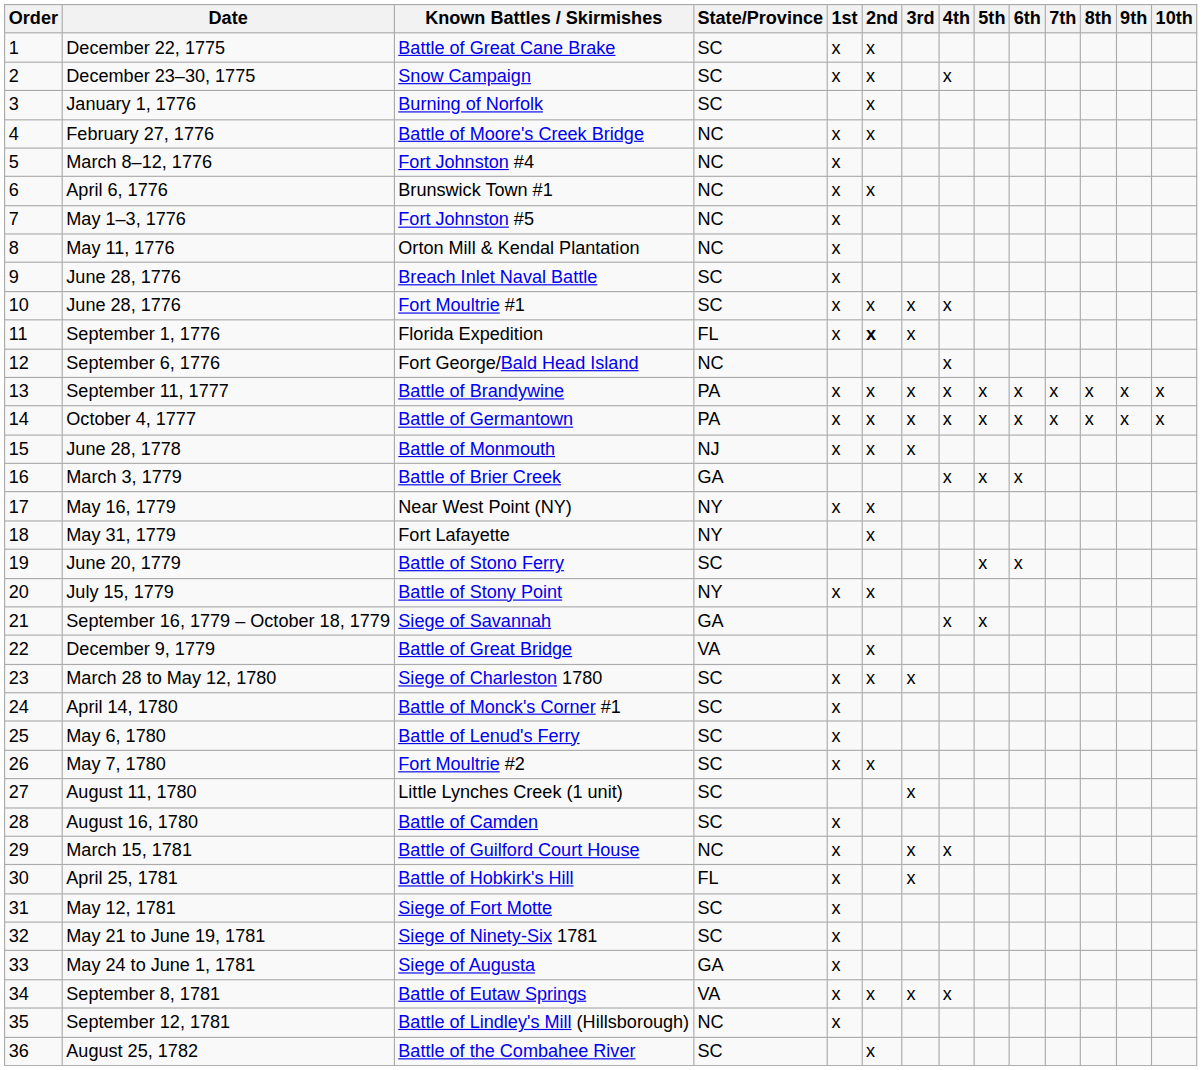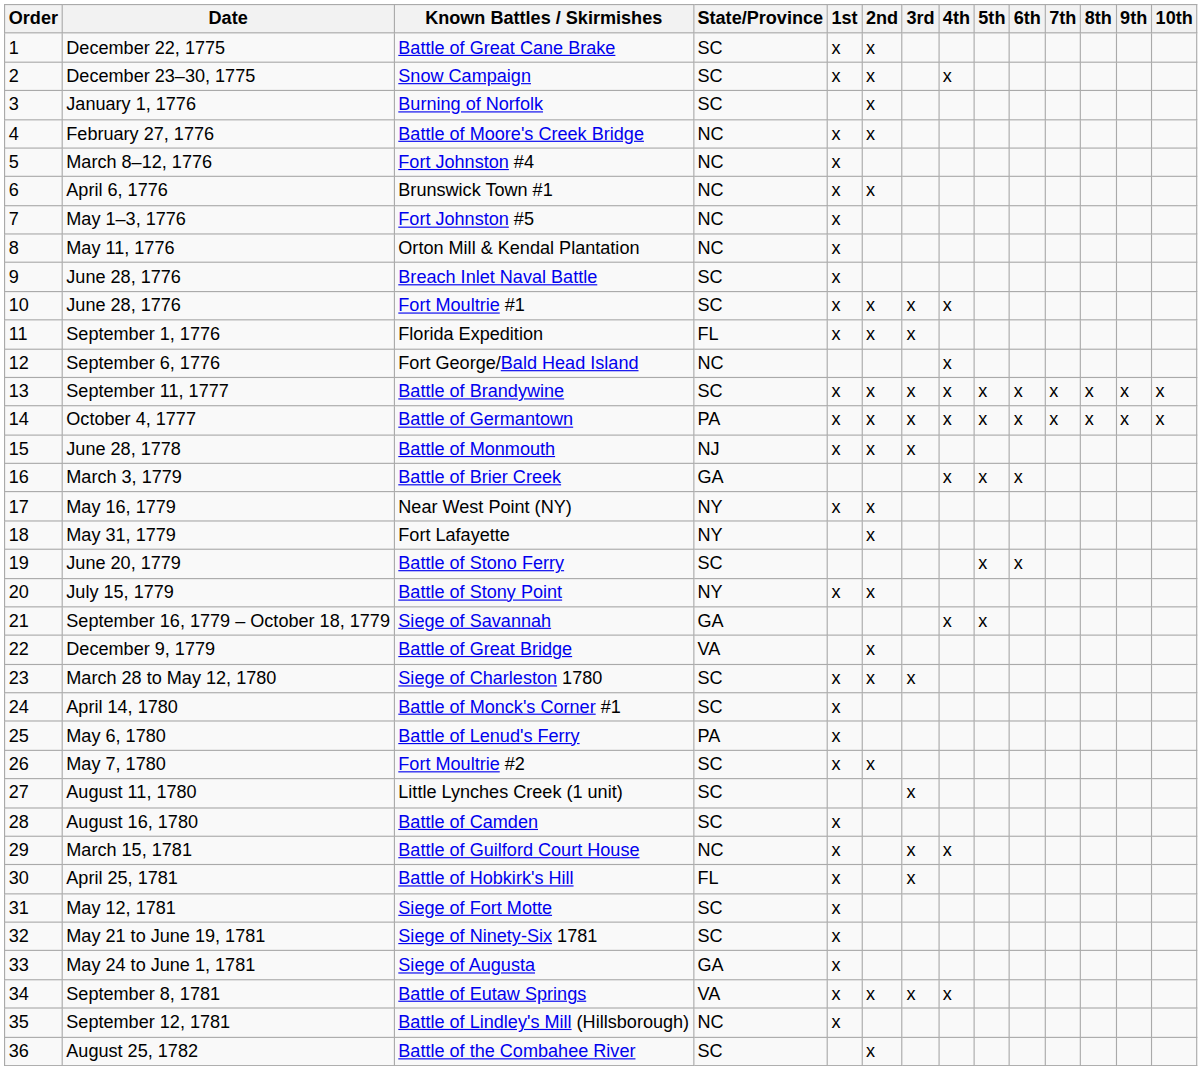 <table class="wikitable sortable">
 <tr>
 <th>Order</th>
 <th>Date</th>
 <th>Known Battles / Skirmishes</th>
 <th>State/Province</th>
 <th>1st</th>
 <th>2nd</th>
 <th>3rd</th>
 <th>4th</th>
 <th>5th</th>
 <th>6th</th>
 <th>7th</th>
 <th>8th</th>
 <th>9th</th>
 <th>10th</th>
 </tr>
 <tr>
 <td>1</td>
 <td>December 22, 1775</td>
 <td><a href='#'>Battle of Great Cane Brake</a></td>
 <td>SC</td>
 <td>x</td>
 <td>x</td>
 <td></td>
 <td></td>
 <td></td>
 <td></td>
 <td></td>
 <td></td>
 <td></td>
 <td></td>
 </tr>
 <tr>
 <td>2</td>
 <td>December 23–30, 1775</td>
 <td><a href='#'>Snow Campaign</a></td>
 <td>SC</td>
 <td>x</td>
 <td>x</td>
 <td></td>
 <td>x</td>
 <td></td>
 <td></td>
 <td></td>
 <td></td>
 <td></td>
 <td></td>
 </tr>
 <tr>
 <td>3</td>
 <td>January 1, 1776</td>
 <td><a href='#'>Burning of Norfolk</a></td>
 <td>SC</td>
 <td></td>
 <td>x</td>
 <td></td>
 <td></td>
 <td></td>
 <td></td>
 <td></td>
 <td></td>
 <td></td>
 <td></td>
 </tr>
 <tr>
 <td>4</td>
 <td>February 27, 1776</td>
 <td><a href='#'>Battle of Moore's Creek Bridge</a></td>
 <td>NC</td>
 <td>x</td>
 <td>x</td>
 <td></td>
 <td></td>
 <td></td>
 <td></td>
 <td></td>
 <td></td>
 <td></td>
 <td></td>
 </tr>
 <tr>
 <td>5</td>
 <td>March 8–12, 1776</td>
 <td><a href='#'>Fort Johnston</a> #4</td>
 <td>NC</td>
 <td>x</td>
 <td></td>
 <td></td>
 <td></td>
 <td></td>
 <td></td>
 <td></td>
 <td></td>
 <td></td>
 <td></td>
 </tr>
 <tr>
 <td>6</td>
 <td>April 6, 1776</td>
 <td>Brunswick Town #1</td>
 <td>NC</td>
 <td>x</td>
 <td>x</td>
 <td></td>
 <td></td>
 <td></td>
 <td></td>
 <td></td>
 <td></td>
 <td></td>
 <td></td>
 </tr>
 <tr>
 <td>7</td>
 <td>May 1–3, 1776</td>
 <td><a href='#'>Fort Johnston</a> #5</td>
 <td>NC</td>
 <td>x</td>
 <td></td>
 <td></td>
 <td></td>
 <td></td>
 <td></td>
 <td></td>
 <td></td>
 <td></td>
 <td></td>
 </tr>
 <tr>
 <td>8</td>
 <td>May 11, 1776</td>
 <td>Orton Mill & Kendal Plantation</td>
 <td>NC</td>
 <td>x</td>
 <td></td>
 <td></td>
 <td></td>
 <td></td>
 <td></td>
 <td></td>
 <td></td>
 <td></td>
 <td></td>
 </tr>
 <tr>
 <td>9</td>
 <td>June 28, 1776</td>
 <td><a href='#'>Breach Inlet Naval Battle</a></td>
 <td>SC</td>
 <td>x</td>
 <td></td>
 <td></td>
 <td></td>
 <td></td>
 <td></td>
 <td></td>
 <td></td>
 <td></td>
 <td></td>
 </tr>
 <tr>
 <td>10</td>
 <td>June 28, 1776</td>
 <td><a href='#'>Fort Moultrie</a> #1</td>
 <td>SC</td>
 <td>x</td>
 <td>x</td>
 <td>x</td>
 <td>x</td>
 <td></td>
 <td></td>
 <td></td>
 <td></td>
 <td></td>
 <td></td>
 </tr>
 <tr>
 <td>11</td>
 <td>September 1, 1776</td>
 <td>Florida Expedition</td>
 <td>FL</td>
 <td>x</td>
-<td><strong>x</strong></td>
+<td>x</td>
 <td>x</td>
 <td></td>
 <td></td>
 <td></td>
 <td></td>
 <td></td>
 <td></td>
 <td></td>
 </tr>
 <tr>
 <td>12</td>
 <td>September 6, 1776</td>
 <td>Fort George/<a href='#'>Bald Head Island</a></td>
 <td>NC</td>
 <td></td>
 <td></td>
 <td></td>
 <td>x</td>
 <td></td>
 <td></td>
 <td></td>
 <td></td>
 <td></td>
 </tr>
 <tr>
 <td>13</td>
 <td>September 11, 1777</td>
 <td><a href='#'>Battle of Brandywine</a></td>
-<td>PA</td>
+<td>SC</td>
 <td>x</td>
 <td>x</td>
 <td>x</td>
 <td>x</td>
 <td>x</td>
 <td>x</td>
 <td>x</td>
 <td>x</td>
 <td>x</td>
 <td>x</td>
 </tr>
 <tr>
 <td>14</td>
 <td>October 4, 1777</td>
 <td><a href='#'>Battle of Germantown</a></td>
 <td>PA</td>
 <td>x</td>
 <td>x</td>
 <td>x</td>
 <td>x</td>
 <td>x</td>
 <td>x</td>
 <td>x</td>
 <td>x</td>
 <td>x</td>
 <td>x</td>
 </tr>
 <tr>
 <td>15</td>
 <td>June 28, 1778</td>
 <td><a href='#'>Battle of Monmouth</a></td>
 <td>NJ</td>
 <td>x</td>
 <td>x</td>
 <td>x</td>
 <td></td>
 <td></td>
 <td></td>
 <td></td>
 <td></td>
 <td></td>
 <td></td>
 </tr>
 <tr>
 <td>16</td>
 <td>March 3, 1779</td>
 <td><a href='#'>Battle of Brier Creek</a></td>
 <td>GA</td>
 <td></td>
 <td></td>
 <td></td>
 <td>x</td>
 <td>x</td>
 <td>x</td>
 <td></td>
 <td></td>
 <td></td>
 <td></td>
 </tr>
 <tr>
 <td>17</td>
 <td>May 16, 1779</td>
 <td>Near West Point (NY)</td>
 <td>NY</td>
 <td>x</td>
 <td>x</td>
 <td></td>
 <td></td>
 <td></td>
 <td></td>
 <td></td>
 <td></td>
 <td></td>
 <td></td>
 </tr>
 <tr>
 <td>18</td>
 <td>May 31, 1779</td>
 <td>Fort Lafayette</td>
 <td>NY</td>
 <td></td>
 <td>x</td>
 <td></td>
 <td></td>
 <td></td>
 <td></td>
 <td></td>
 <td></td>
 <td></td>
 <td></td>
 </tr>
 <tr>
 <td>19</td>
 <td>June 20, 1779</td>
 <td><a href='#'>Battle of Stono Ferry</a></td>
 <td>SC</td>
 <td></td>
 <td></td>
 <td></td>
 <td></td>
 <td>x</td>
 <td>x</td>
 <td></td>
 <td></td>
 <td></td>
 <td></td>
 </tr>
 <tr>
 <td>20</td>
 <td>July 15, 1779</td>
 <td><a href='#'>Battle of Stony Point</a></td>
 <td>NY</td>
 <td>x</td>
 <td>x</td>
 <td></td>
 <td></td>
 <td></td>
 <td></td>
 <td></td>
 <td></td>
 <td></td>
 <td></td>
 </tr>
 <tr |->
 <td>21</td>
 <td>September 16, 1779 – October 18, 1779</td>
 <td><a href='#'>Siege of Savannah</a></td>
 <td>GA</td>
 <td></td>
 <td></td>
 <td></td>
 <td>x</td>
 <td>x</td>
 <td></td>
 <td></td>
 <td></td>
 <td></td>
 <td></td>
 </tr>
 <tr>
 <td>22</td>
 <td>December 9, 1779</td>
 <td><a href='#'>Battle of Great Bridge</a></td>
 <td>VA</td>
 <td></td>
 <td>x</td>
 <td></td>
 <td></td>
 <td></td>
 <td></td>
 <td></td>
 <td></td>
 <td></td>
 <td></td>
 </tr>
 <tr>
 <td>23</td>
 <td>March 28 to May 12, 1780</td>
 <td><a href='#'>Siege of Charleston</a> 1780</td>
 <td>SC</td>
 <td>x</td>
 <td>x</td>
 <td>x</td>
 <td></td>
 <td></td>
 <td></td>
 <td></td>
 <td></td>
 <td></td>
 <td></td>
 </tr>
 <tr>
 <td>24</td>
 <td>April 14, 1780</td>
 <td><a href='#'>Battle of Monck's Corner</a> #1</td>
 <td>SC</td>
 <td>x</td>
 <td></td>
 <td></td>
 <td></td>
 <td></td>
 <td></td>
 <td></td>
 <td></td>
 <td></td>
 <td></td>
 </tr>
 <tr>
 <td>25</td>
 <td>May 6, 1780</td>
 <td><a href='#'>Battle of Lenud's Ferry</a></td>
-<td>SC</td>
+<td>PA</td>
 <td>x</td>
 <td></td>
 <td></td>
 <td></td>
 <td></td>
 <td></td>
 <td></td>
 <td></td>
 <td></td>
 <td></td>
 </tr>
 <tr>
 <td>26</td>
 <td>May 7, 1780</td>
 <td><a href='#'>Fort Moultrie</a> #2</td>
 <td>SC</td>
 <td>x</td>
 <td>x</td>
 <td></td>
 <td></td>
 <td></td>
 <td></td>
 <td></td>
 <td></td>
 <td></td>
 <td></td>
 </tr>
 <tr>
 <td>27</td>
 <td>August 11, 1780</td>
 <td>Little Lynches Creek (1 unit)</td>
 <td>SC</td>
 <td></td>
 <td></td>
 <td>x</td>
 <td></td>
 <td></td>
 <td></td>
 <td></td>
 <td></td>
 <td></td>
 <td></td>
 </tr>
 <tr>
 <td>28</td>
 <td>August 16, 1780</td>
 <td><a href='#'>Battle of Camden</a></td>
 <td>SC</td>
 <td>x</td>
 <td></td>
 <td></td>
 <td></td>
 <td></td>
 <td></td>
 <td></td>
 <td></td>
 <td></td>
 <td></td>
 </tr>
 <tr>
 <td>29</td>
 <td>March 15, 1781</td>
 <td><a href='#'>Battle of Guilford Court House</a></td>
 <td>NC</td>
 <td>x</td>
 <td></td>
 <td>x</td>
 <td>x</td>
 <td></td>
 <td></td>
 <td></td>
 <td></td>
 <td></td>
 <td></td>
 </tr>
 <tr>
 <td>30</td>
 <td>April 25, 1781</td>
 <td><a href='#'>Battle of Hobkirk's Hill</a></td>
 <td>FL</td>
 <td>x</td>
 <td></td>
 <td>x</td>
 <td></td>
 <td></td>
 <td></td>
 <td></td>
 <td></td>
 <td></td>
 <td></td>
 </tr>
 <tr>
 <td>31</td>
 <td>May 12, 1781</td>
 <td><a href='#'>Siege of Fort Motte</a></td>
 <td>SC</td>
 <td>x</td>
 <td></td>
 <td></td>
 <td></td>
 <td></td>
 <td></td>
 <td></td>
 <td></td>
 <td></td>
 <td></td>
 </tr>
 <tr>
 <td>32</td>
 <td>May 21 to June 19, 1781</td>
 <td><a href='#'>Siege of Ninety-Six</a> 1781</td>
 <td>SC</td>
 <td>x</td>
 <td></td>
 <td></td>
 <td></td>
 <td></td>
 <td></td>
 <td></td>
 <td></td>
 <td></td>
 <td></td>
 </tr>
 <tr>
 <td>33</td>
 <td>May 24 to June 1, 1781</td>
 <td><a href='#'>Siege of Augusta</a></td>
 <td>GA</td>
 <td>x</td>
 <td></td>
 <td></td>
 <td></td>
 <td></td>
 <td></td>
 <td></td>
 <td></td>
 <td></td>
 <td></td>
 </tr>
 <tr>
 <td>34</td>
 <td>September 8, 1781</td>
 <td><a href='#'>Battle of Eutaw Springs</a></td>
 <td>VA</td>
 <td>x</td>
 <td>x</td>
 <td>x</td>
 <td>x</td>
 <td></td>
 <td></td>
 <td></td>
 <td></td>
 <td></td>
 <td></td>
 </tr>
 <tr>
 <td>35</td>
 <td>September 12, 1781</td>
 <td><a href='#'>Battle of Lindley's Mill</a> (Hillsborough)</td>
 <td>NC</td>
 <td>x</td>
 <td></td>
 <td></td>
 <td></td>
 <td></td>
 <td></td>
 <td></td>
 <td></td>
 <td></td>
 <td></td>
 </tr>
 <tr>
 <td>36</td>
 <td>August 25, 1782</td>
 <td><a href='#'>Battle of the Combahee River</a></td>
 <td>SC</td>
 <td></td>
 <td>x</td>
 <td></td>
 <td></td>
 <td></td>
 <td></td>
 <td></td>
 <td></td>
 <td></td>
 <td></td>
 </tr>
 </table>
